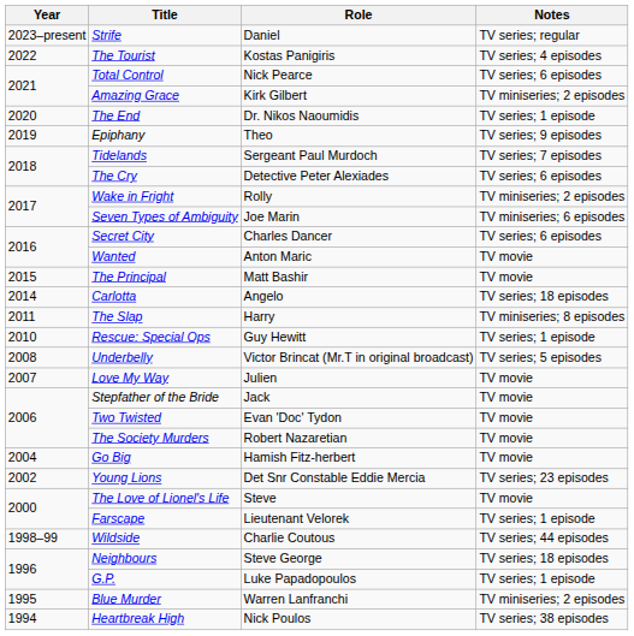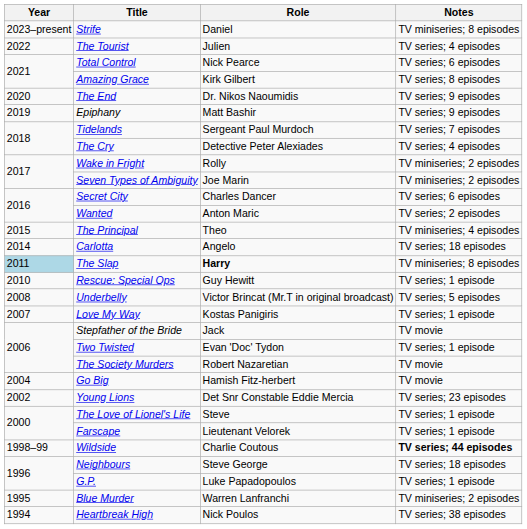 <table class="wikitable sortable">
 <tr>
 <th>Year</th>
 <th>Title</th>
 <th>Role</th>
 <th>Notes</th>
 </tr>
 <tr>
 <td>2023–present</td>
 <td><em><a href='#'>Strife</a></em></td>
 <td>Daniel</td>
-<td>TV series; regular</td>
+<td>TV miniseries; 8 episodes</td>
 </tr>
 <tr>
 <td>2022</td>
 <td><em><a href='#'>The Tourist</a></em></td>
-<td>Kostas Panigiris</td>
+<td>Julien</td>
 <td>TV series; 4 episodes</td>
 </tr>
 <tr>
 <td rowspan="2">2021</td>
 <td><em><a href='#'>Total Control</a></em></td>
 <td>Nick Pearce</td>
 <td>TV series; 6 episodes</td>
 </tr>
 <tr>
 <td><em><a href='#'>Amazing Grace</a></em></td>
 <td>Kirk Gilbert</td>
-<td>TV miniseries; 2 episodes</td>
+<td>TV series; 8 episodes</td>
 </tr>
 <tr>
 <td>2020</td>
 <td><em><a href='#'>The End</a></em></td>
 <td>Dr. Nikos Naoumidis</td>
-<td>TV series; 1 episode</td>
+<td>TV series; 9 episodes</td>
 </tr>
 <tr>
 <td>2019</td>
 <td><em>Epiphany</em></td>
-<td>Theo</td>
+<td>Matt Bashir</td>
 <td>TV series; 9 episodes</td>
 </tr>
 <tr>
 <td rowspan="2">2018</td>
 <td><em><a href='#'>Tidelands</a></em></td>
 <td>Sergeant Paul Murdoch</td>
 <td>TV series; 7 episodes</td>
 </tr>
 <tr>
 <td><em><a href='#'>The Cry</a></em></td>
 <td>Detective Peter Alexiades</td>
-<td>TV series; 6 episodes</td>
+<td>TV series; 4 episodes</td>
 </tr>
 <tr>
 <td rowspan="2">2017</td>
 <td><em><a href='#'>Wake in Fright</a></em></td>
 <td>Rolly</td>
 <td>TV miniseries; 2 episodes</td>
 </tr>
 <tr>
 <td><em><a href='#'>Seven Types of Ambiguity</a></em></td>
 <td>Joe Marin</td>
-<td>TV miniseries; 6 episodes</td>
+<td>TV miniseries; 2 episodes</td>
 </tr>
 <tr>
 <td rowspan="2">2016</td>
 <td><em><a href='#'>Secret City</a></em></td>
 <td>Charles Dancer</td>
 <td>TV series; 6 episodes</td>
 </tr>
 <tr>
 <td><em><a href='#'>Wanted</a></em></td>
 <td>Anton Maric</td>
-<td>TV movie</td>
+<td>TV series; 2 episodes</td>
 </tr>
 <tr>
 <td>2015</td>
 <td><em><a href='#'>The Principal</a></em></td>
-<td>Matt Bashir</td>
-<td>TV movie</td>
+<td>Theo</td>
+<td>TV miniseries; 4 episodes</td>
 </tr>
 <tr>
 <td>2014</td>
 <td><em><a href='#'>Carlotta</a></em></td>
 <td>Angelo</td>
 <td>TV series; 18 episodes</td>
 </tr>
 <tr>
-<td>2011</td>
+<td style="background: lightblue;">2011</td>
 <td><em><a href='#'>The Slap</a></em></td>
-<td>Harry</td>
+<td><strong>Harry</strong></td>
 <td>TV miniseries; 8 episodes</td>
 </tr>
 <tr>
 <td>2010</td>
 <td><em><a href='#'>Rescue: Special Ops</a></em></td>
 <td>Guy Hewitt</td>
 <td>TV series; 1 episode</td>
 </tr>
 <tr>
 <td>2008</td>
 <td><em><a href='#'>Underbelly</a></em></td>
 <td>Victor Brincat (Mr.T in original broadcast)</td>
 <td>TV series; 5 episodes</td>
 </tr>
 <tr>
 <td>2007</td>
 <td><em><a href='#'>Love My Way</a></em></td>
-<td>Julien</td>
-<td>TV movie</td>
+<td>Kostas Panigiris</td>
+<td>TV series; 1 episode</td>
 </tr>
 <tr>
 <td rowspan="3">2006</td>
 <td><em>Stepfather of the Bride</em></td>
 <td>Jack</td>
 <td>TV movie</td>
 </tr>
 <tr>
 <td><em><a href='#'>Two Twisted</a></em></td>
 <td>Evan 'Doc' Tydon</td>
-<td>TV movie</td>
+<td>TV series; 1 episode</td>
 </tr>
 <tr>
 <td><em><a href='#'>The Society Murders</a></em></td>
 <td>Robert Nazaretian</td>
 <td>TV movie</td>
 </tr>
 <tr>
 <td>2004</td>
 <td><em><a href='#'>Go Big</a></em></td>
 <td>Hamish Fitz-herbert</td>
 <td>TV movie</td>
 </tr>
 <tr>
 <td>2002</td>
 <td><em><a href='#'>Young Lions</a></em></td>
 <td>Det Snr Constable Eddie Mercia</td>
 <td>TV series; 23 episodes</td>
 </tr>
 <tr>
 <td rowspan="2">2000</td>
 <td><em><a href='#'>The Love of Lionel's Life</a></em></td>
 <td>Steve</td>
-<td>TV movie</td>
+<td>TV series; 1 episode</td>
 </tr>
 <tr>
 <td><em><a href='#'>Farscape</a></em></td>
 <td>Lieutenant Velorek</td>
 <td>TV series; 1 episode</td>
 </tr>
 <tr>
 <td>1998–99</td>
 <td><em><a href='#'>Wildside</a></em></td>
 <td>Charlie Coutous</td>
-<td>TV series; 44 episodes</td>
+<td><strong>TV series; 44 episodes</strong></td>
 </tr>
 <tr>
 <td rowspan="2">1996</td>
 <td><em><a href='#'>Neighbours</a></em></td>
 <td>Steve George</td>
 <td>TV series; 18 episodes</td>
 </tr>
 <tr>
 <td><em><a href='#'>G.P.</a></em></td>
 <td>Luke Papadopoulos</td>
 <td>TV series; 1 episode</td>
 </tr>
 <tr>
 <td>1995</td>
 <td><em><a href='#'>Blue Murder</a></em></td>
 <td>Warren Lanfranchi</td>
 <td>TV miniseries; 2 episodes</td>
 </tr>
 <tr>
 <td>1994</td>
 <td><em><a href='#'>Heartbreak High</a></em></td>
 <td>Nick Poulos</td>
 <td>TV series; 38 episodes</td>
 </tr>
 </table>
